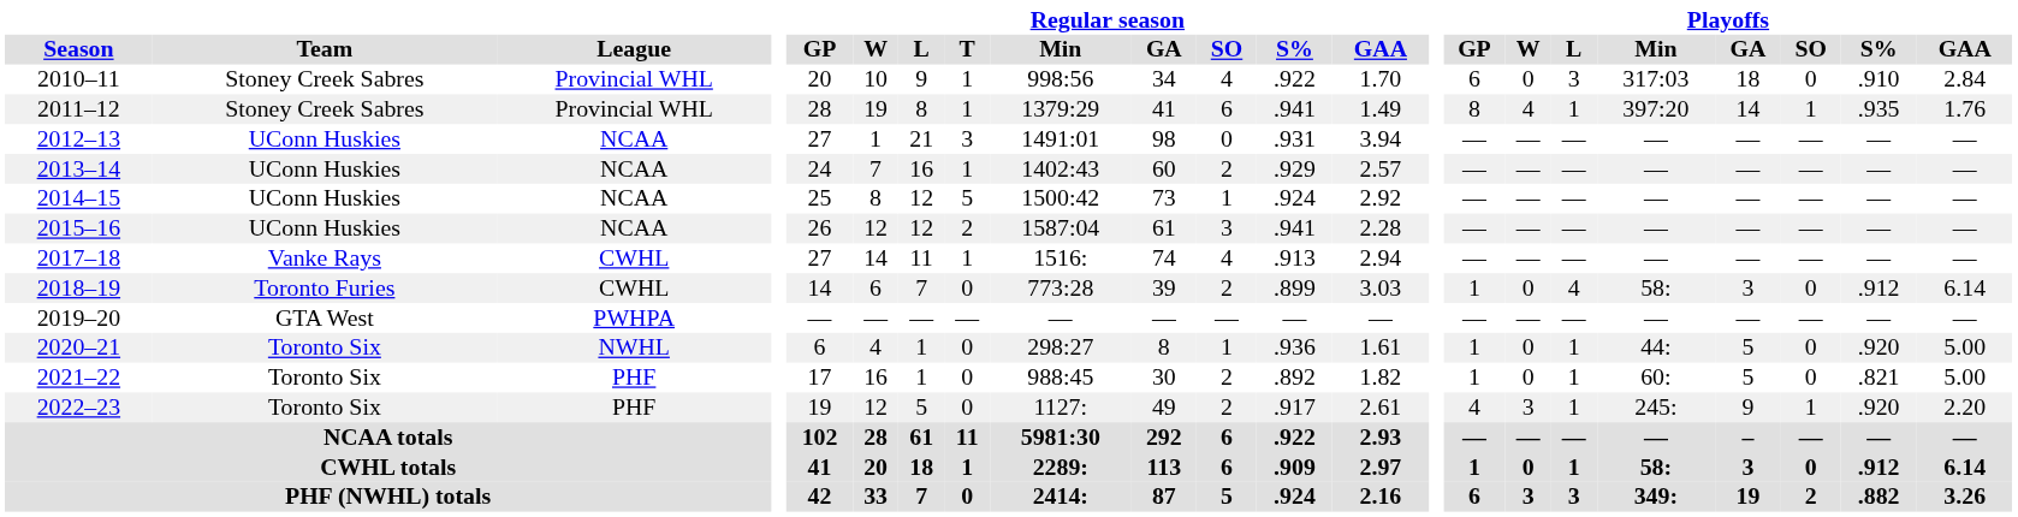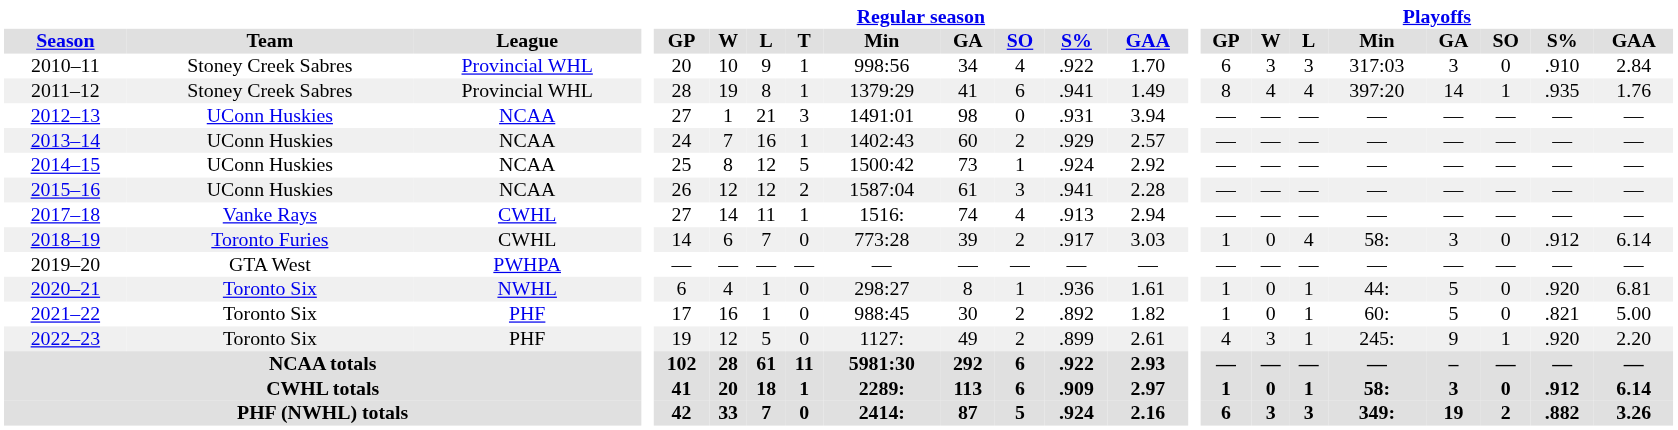 <table border="0" cellpadding="1" cellspacing="0" width="85%" style="text-align:center">
 <tr>
 <th colspan="3" bgcolor="#ffffff"> </th>
 <th rowspan="99" bgcolor="#ffffff"> </th>
 <th colspan="9"><a href='#'>Regular season</a></th>
 <th rowspan="99" bgcolor="#ffffff"> </th>
 <th colspan="8"><a href='#'>Playoffs</a></th>
 </tr>
 <tr bgcolor="#e0e0e0">
 <th><a href='#'>Season</a></th>
 <th>Team</th>
 <th>League</th>
 <th>GP</th>
 <th>W</th>
 <th>L</th>
 <th>T</th>
 <th>Min</th>
 <th>GA</th>
 <th><a href='#'>SO</a></th>
 <th><a href='#'>S%</a></th>
 <th><a href='#'>GAA</a></th>
 <th>GP</th>
 <th>W</th>
 <th>L</th>
 <th>Min</th>
 <th>GA</th>
 <th>SO</th>
 <th>S%</th>
 <th>GAA</th>
 </tr>
 <tr ALIGN="center">
 <td>2010–11</td>
 <td>Stoney Creek Sabres</td>
 <td><a href='#'>Provincial WHL</a></td>
 <td>20</td>
 <td>10</td>
 <td>9</td>
 <td>1</td>
 <td>998:56</td>
 <td>34</td>
 <td>4</td>
 <td>.922</td>
 <td>1.70</td>
 <td>6</td>
-<td>0</td>
+<td>3</td>
 <td>3</td>
 <td>317:03</td>
-<td>18</td>
+<td>3</td>
 <td>0</td>
 <td>.910</td>
 <td>2.84</td>
 </tr>
 <tr ALIGN="center" bgcolor="#f0f0f0">
 <td>2011–12</td>
 <td>Stoney Creek Sabres</td>
 <td>Provincial WHL</td>
 <td>28</td>
 <td>19</td>
 <td>8</td>
 <td>1</td>
 <td>1379:29</td>
 <td>41</td>
 <td>6</td>
 <td>.941</td>
 <td>1.49</td>
 <td>8</td>
 <td>4</td>
-<td>1</td>
+<td>4</td>
 <td>397:20</td>
 <td>14</td>
 <td>1</td>
 <td>.935</td>
 <td>1.76</td>
 </tr>
 <tr ALIGN="center">
 <td><a href='#'>2012–13</a></td>
 <td><a href='#'>UConn Huskies</a></td>
 <td><a href='#'>NCAA</a></td>
 <td>27</td>
 <td>1</td>
 <td>21</td>
 <td>3</td>
 <td>1491:01</td>
 <td>98</td>
 <td>0</td>
 <td>.931</td>
 <td>3.94</td>
 <td>—</td>
 <td>—</td>
 <td>—</td>
 <td>—</td>
 <td>—</td>
 <td>—</td>
 <td>—</td>
 <td>—</td>
 </tr>
 <tr ALIGN="center" bgcolor="#f0f0f0">
 <td><a href='#'>2013–14</a></td>
 <td>UConn Huskies</td>
 <td>NCAA</td>
 <td>24</td>
 <td>7</td>
 <td>16</td>
 <td>1</td>
 <td>1402:43</td>
 <td>60</td>
 <td>2</td>
 <td>.929</td>
 <td>2.57</td>
 <td>—</td>
 <td>—</td>
 <td>—</td>
 <td>—</td>
 <td>—</td>
 <td>—</td>
 <td>—</td>
 <td>—</td>
 </tr>
 <tr ALIGN="center">
 <td><a href='#'>2014–15</a></td>
 <td>UConn Huskies</td>
 <td>NCAA</td>
 <td>25</td>
 <td>8</td>
 <td>12</td>
 <td>5</td>
 <td>1500:42</td>
 <td>73</td>
 <td>1</td>
 <td>.924</td>
 <td>2.92</td>
 <td>—</td>
 <td>—</td>
 <td>—</td>
 <td>—</td>
 <td>—</td>
 <td>—</td>
 <td>—</td>
 <td>—</td>
 </tr>
 <tr ALIGN="center" bgcolor="#f0f0f0">
 <td><a href='#'>2015–16</a></td>
 <td>UConn Huskies</td>
 <td>NCAA</td>
 <td>26</td>
 <td>12</td>
 <td>12</td>
 <td>2</td>
 <td>1587:04</td>
 <td>61</td>
 <td>3</td>
 <td>.941</td>
 <td>2.28</td>
 <td>—</td>
 <td>—</td>
 <td>—</td>
 <td>—</td>
 <td>—</td>
 <td>—</td>
 <td>—</td>
 <td>—</td>
 </tr>
 <tr ALIGN="center">
 <td><a href='#'>2017–18</a></td>
 <td><a href='#'>Vanke Rays</a></td>
 <td><a href='#'>CWHL</a></td>
 <td>27</td>
 <td>14</td>
 <td>11</td>
 <td>1</td>
 <td>1516:</td>
 <td>74</td>
 <td>4</td>
 <td>.913</td>
 <td>2.94</td>
 <td>—</td>
 <td>—</td>
 <td>—</td>
 <td>—</td>
 <td>—</td>
 <td>—</td>
 <td>—</td>
 <td>—</td>
 </tr>
 <tr ALIGN="center" bgcolor="#f0f0f0">
 <td><a href='#'>2018–19</a></td>
 <td><a href='#'>Toronto Furies</a></td>
 <td>CWHL</td>
 <td>14</td>
 <td>6</td>
 <td>7</td>
 <td>0</td>
 <td>773:28</td>
 <td>39</td>
 <td>2</td>
-<td>.899</td>
+<td>.917</td>
 <td>3.03</td>
 <td>1</td>
 <td>0</td>
 <td>4</td>
 <td>58:</td>
 <td>3</td>
 <td>0</td>
 <td>.912</td>
 <td>6.14</td>
 </tr>
 <tr ALIGN-"center">
 <td>2019–20</td>
 <td>GTA West</td>
 <td><a href='#'>PWHPA</a></td>
 <td>—</td>
 <td>—</td>
 <td>—</td>
 <td>—</td>
 <td>—</td>
 <td>—</td>
 <td>—</td>
 <td>—</td>
 <td>—</td>
 <td>—</td>
 <td>—</td>
 <td>—</td>
 <td>—</td>
 <td>—</td>
 <td>—</td>
 <td>—</td>
 <td>—</td>
 </tr>
 <tr bgcolor="#f0f0f0">
 <td><a href='#'>2020–21</a></td>
 <td><a href='#'>Toronto Six</a></td>
 <td><a href='#'>NWHL</a></td>
 <td>6</td>
 <td>4</td>
 <td>1</td>
 <td>0</td>
 <td>298:27</td>
 <td>8</td>
 <td>1</td>
 <td>.936</td>
 <td>1.61</td>
 <td>1</td>
 <td>0</td>
 <td>1</td>
 <td>44:</td>
 <td>5</td>
 <td>0</td>
 <td>.920</td>
-<td>5.00</td>
+<td>6.81</td>
 </tr>
 <tr>
 <td><a href='#'>2021–22</a></td>
 <td>Toronto Six</td>
 <td><a href='#'>PHF</a></td>
 <td>17</td>
 <td>16</td>
 <td>1</td>
 <td>0</td>
 <td>988:45</td>
 <td>30</td>
 <td>2</td>
 <td>.892</td>
 <td>1.82</td>
 <td>1</td>
 <td>0</td>
 <td>1</td>
 <td>60:</td>
 <td>5</td>
 <td>0</td>
 <td>.821</td>
 <td>5.00</td>
 </tr>
 <tr bgcolor="#f0f0f0">
 <td><a href='#'>2022–23</a></td>
 <td>Toronto Six</td>
 <td>PHF</td>
 <td>19</td>
 <td>12</td>
 <td>5</td>
 <td>0</td>
 <td>1127:</td>
 <td>49</td>
 <td>2</td>
-<td>.917</td>
+<td>.899</td>
 <td>2.61</td>
 <td>4</td>
 <td>3</td>
 <td>1</td>
 <td>245:</td>
 <td>9</td>
 <td>1</td>
 <td>.920</td>
 <td>2.20</td>
 </tr>
 <tr bgcolor="#e0e0e0">
 <th colspan="3">NCAA totals</th>
 <th>102</th>
 <th>28</th>
 <th>61</th>
 <th>11</th>
 <th>5981:30</th>
 <th>292</th>
 <th>6</th>
 <th>.922</th>
 <th>2.93</th>
 <th>—</th>
 <th>—</th>
 <th>—</th>
 <th>—</th>
 <th>–</th>
 <th>—</th>
 <th>—</th>
 <th>—</th>
 </tr>
 <tr bgcolor="#e0e0e0">
 <th colspan="3">CWHL totals</th>
 <th>41</th>
 <th>20</th>
 <th>18</th>
 <th>1</th>
 <th>2289:</th>
 <th>113</th>
 <th>6</th>
 <th>.909</th>
 <th>2.97</th>
 <th>1</th>
 <th>0</th>
 <th>1</th>
 <th>58:</th>
 <th>3</th>
 <th>0</th>
 <th>.912</th>
 <th>6.14</th>
 </tr>
 <tr bgcolor="#e0e0e0">
 <th colspan="3">PHF (NWHL) totals</th>
 <th>42</th>
 <th>33</th>
 <th>7</th>
 <th>0</th>
 <th>2414:</th>
 <th>87</th>
 <th>5</th>
 <th>.924</th>
 <th>2.16</th>
 <th>6</th>
 <th>3</th>
 <th>3</th>
 <th>349:</th>
 <th>19</th>
 <th>2</th>
 <th>.882</th>
 <th>3.26</th>
 </tr>
 </table>
